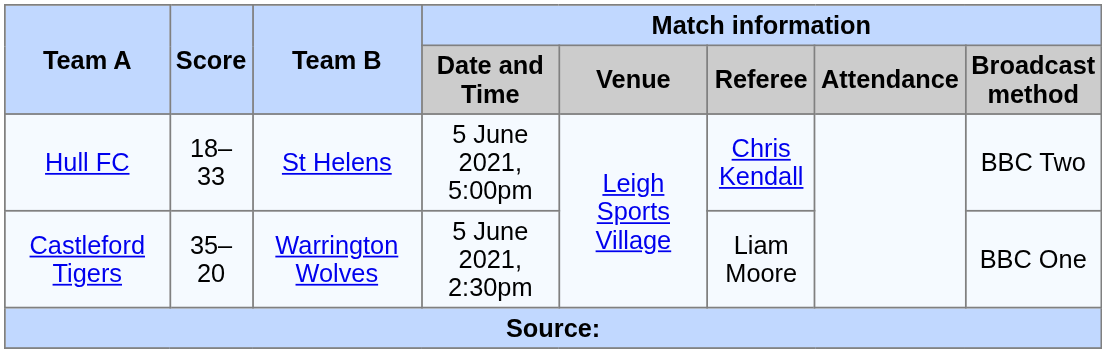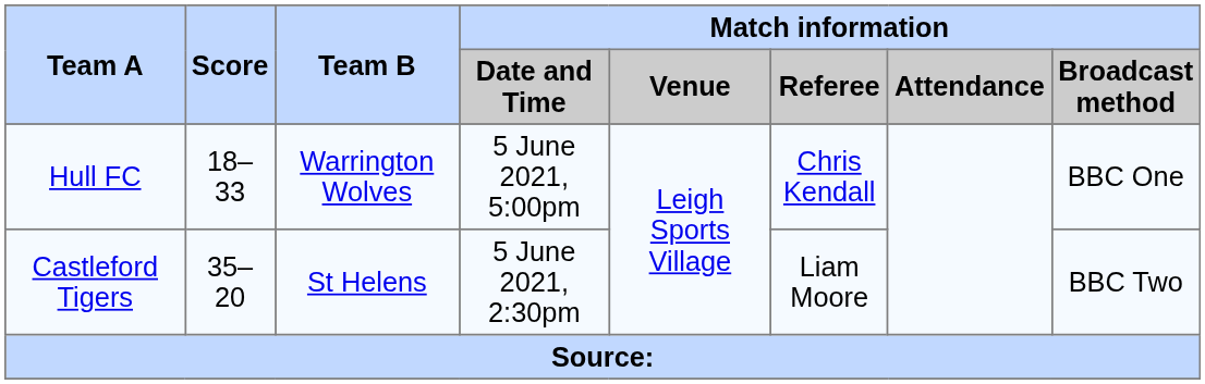 <table border=1 style="border-collapse:collapse; font-size:90%; text-align:center"; cellpadding=3 cellspacing=0 width=100%>
 <tr style="background:#C1D8ff;">
 <th scope="col" rowspan=2 width=19%>Team A</th>
 <th scope="col" rowspan=2 width=6%>Score</th>
 <th scope="col" rowspan=2 width=19%>Team B</th>
 <th colspan=5>Match information</th>
 </tr>
 <tr style="background:#CCCCCC;">
 <th scope="col" width=17%>Date and Time</th>
 <th scope="col" width=20%>Venue</th>
 <th scope="col" width=10%>Referee</th>
 <th scope="col" width=8%>Attendance</th>
 <th scope="col" width=8%>Broadcast method</th>
 </tr>
 <tr style="background:#F5FAFF;">
 <td> <a href='#'>Hull FC</a></td>
 <td>18–33</td>
-<td> <a href='#'>St Helens</a></td>
+<td> <a href='#'>Warrington Wolves</a></td>
 <td>5 June 2021, 5:00pm</td>
 <td rowspan=2><a href='#'>Leigh Sports Village</a></td>
 <td><a href='#'>Chris Kendall</a></td>
 <td rowspan=2></td>
-<td>BBC Two</td>
+<td>BBC One</td>
 </tr>
 <tr style="background:#F5FAFF;">
 <td> <a href='#'>Castleford Tigers</a></td>
 <td>35–20</td>
-<td> <a href='#'>Warrington Wolves</a></td>
+<td> <a href='#'>St Helens</a></td>
 <td>5 June 2021, 2:30pm</td>
 <td>Liam Moore</td>
-<td>BBC One</td>
+<td>BBC Two</td>
 </tr>
 <tr style="background:#C1D8ff;">
 <th colspan=8>Source:</th>
 </tr>
 </table>
